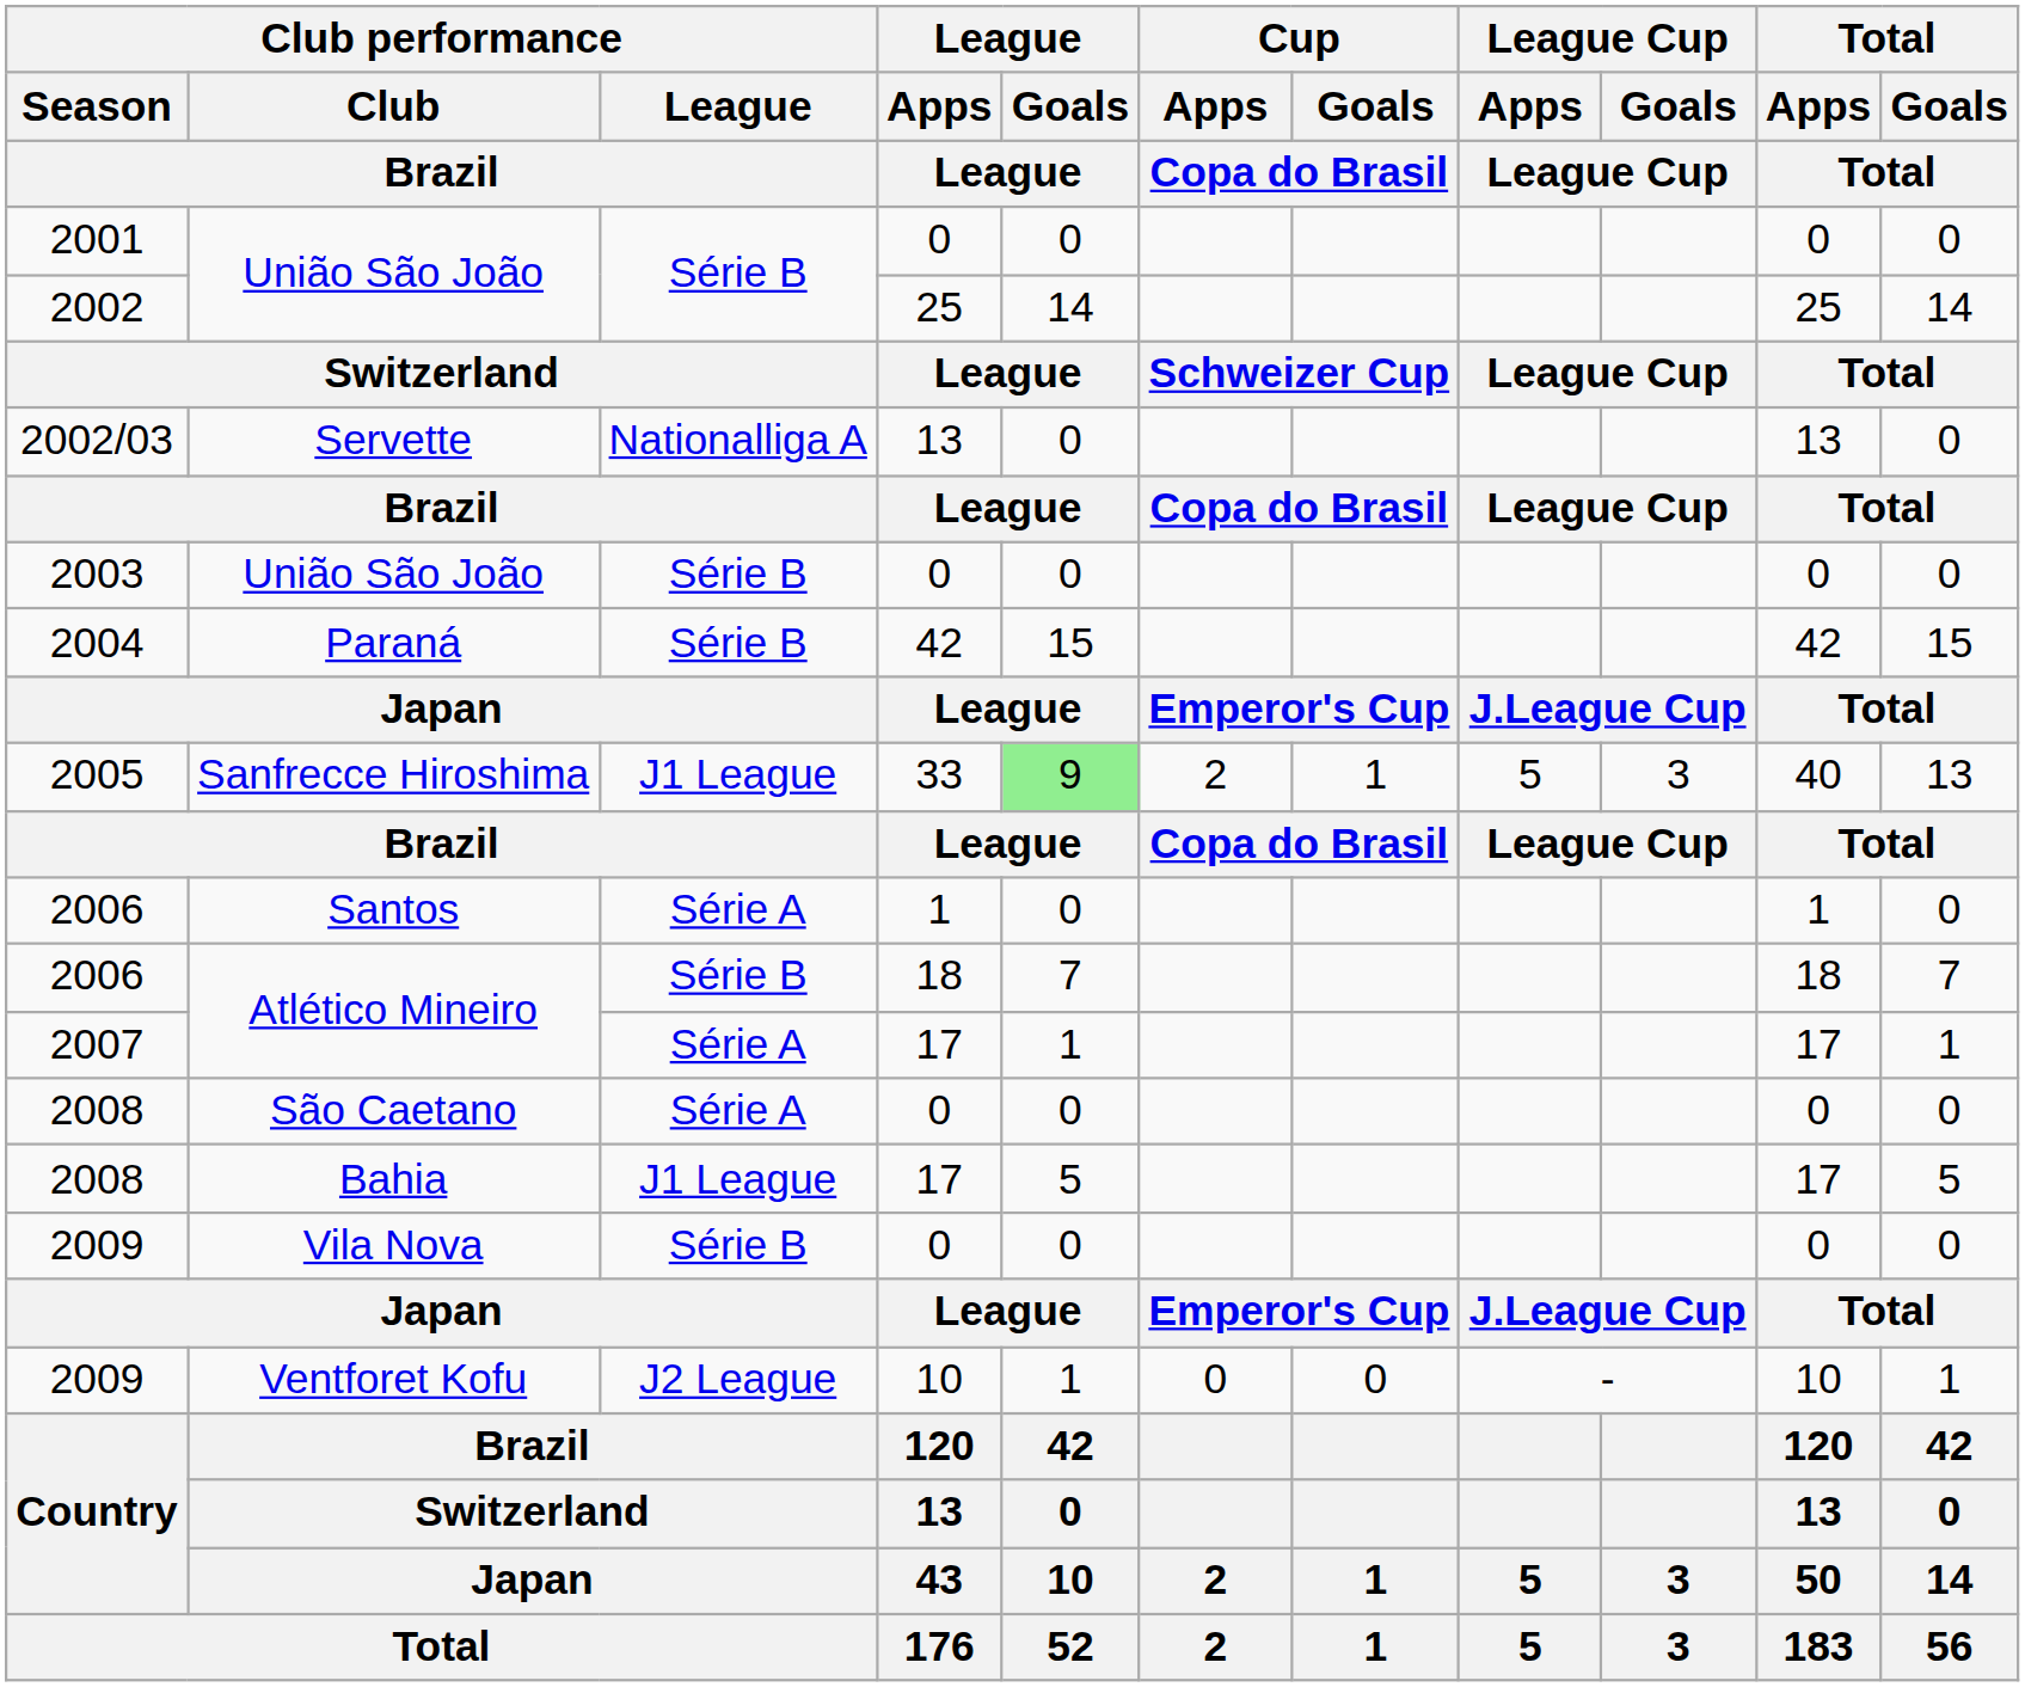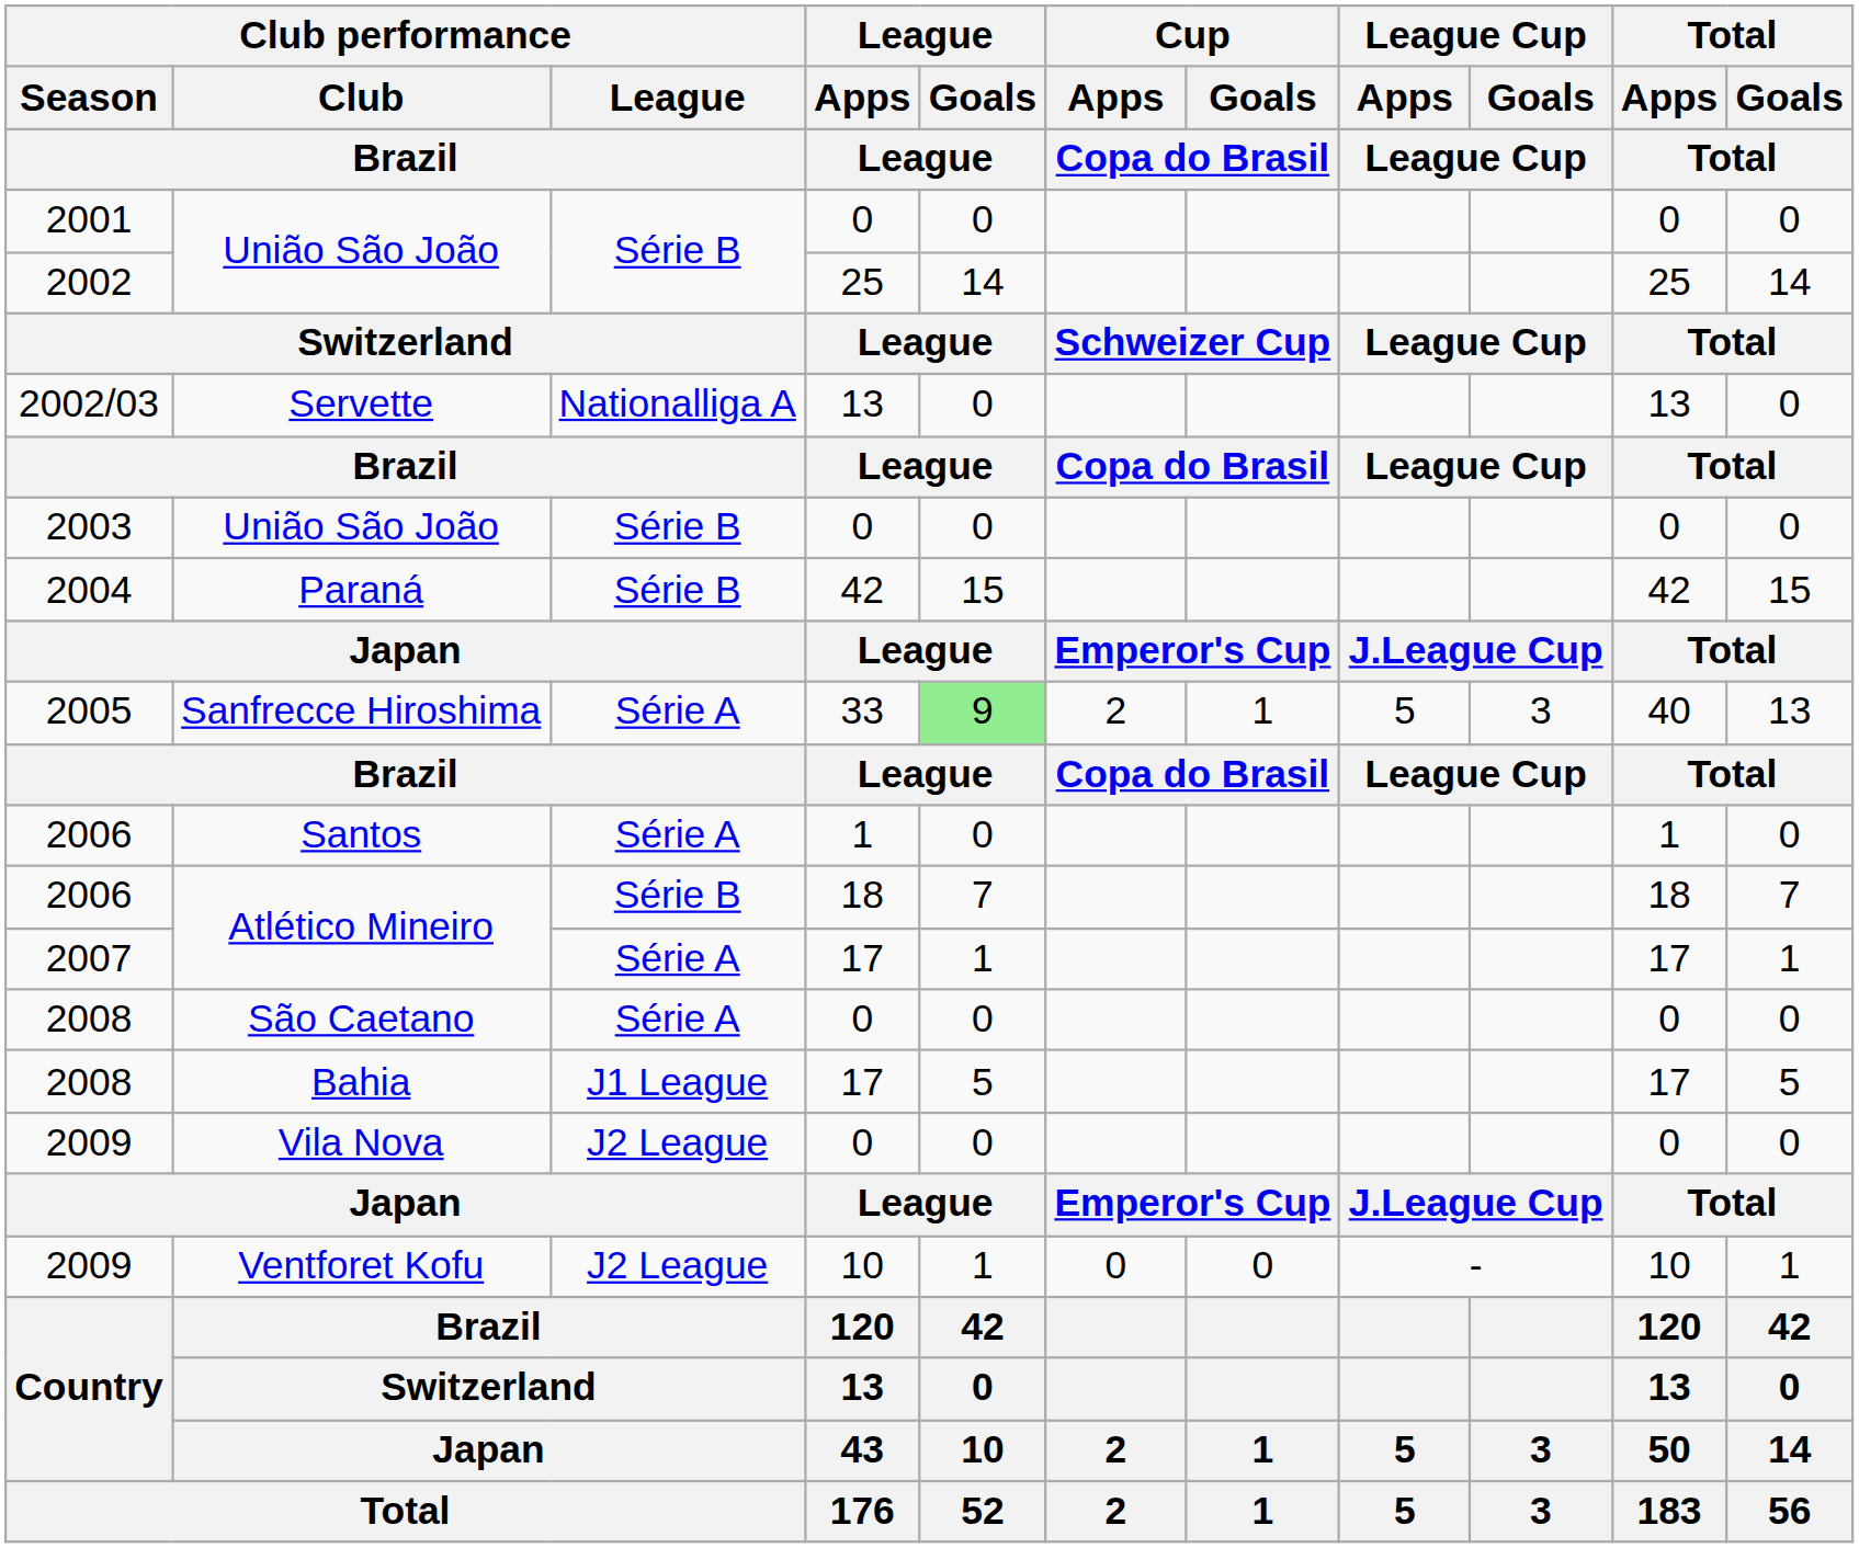 <table class="wikitable" style="text-align:center;">
 <tr>
 <th colspan=3>Club performance</th>
 <th colspan=2>League</th>
 <th colspan=2>Cup</th>
 <th colspan=2>League Cup</th>
 <th colspan=2>Total</th>
 </tr>
 <tr>
 <th>Season</th>
 <th>Club</th>
 <th>League</th>
 <th>Apps</th>
 <th>Goals</th>
 <th>Apps</th>
 <th>Goals</th>
 <th>Apps</th>
 <th>Goals</th>
 <th>Apps</th>
 <th>Goals</th>
 </tr>
 <tr>
 <th colspan=3>Brazil</th>
 <th colspan=2>League</th>
 <th colspan=2><a href='#'>Copa do Brasil</a></th>
 <th colspan=2>League Cup</th>
 <th colspan=2>Total</th>
 </tr>
 <tr>
 <td>2001</td>
 <td rowspan="2"><a href='#'>União São João</a></td>
 <td rowspan="2"><a href='#'>Série B</a></td>
 <td>0</td>
 <td>0</td>
 <td></td>
 <td></td>
 <td></td>
 <td></td>
 <td>0</td>
 <td>0</td>
 </tr>
 <tr>
 <td>2002</td>
 <td>25</td>
 <td>14</td>
 <td></td>
 <td></td>
 <td></td>
 <td></td>
 <td>25</td>
 <td>14</td>
 </tr>
 <tr>
 <th colspan=3>Switzerland</th>
 <th colspan=2>League</th>
 <th colspan=2><a href='#'>Schweizer Cup</a></th>
 <th colspan=2>League Cup</th>
 <th colspan=2>Total</th>
 </tr>
 <tr>
 <td>2002/03</td>
 <td><a href='#'>Servette</a></td>
 <td><a href='#'>Nationalliga A</a></td>
 <td>13</td>
 <td>0</td>
 <td></td>
 <td></td>
 <td></td>
 <td></td>
 <td>13</td>
 <td>0</td>
 </tr>
 <tr>
 <th colspan=3>Brazil</th>
 <th colspan=2>League</th>
 <th colspan=2><a href='#'>Copa do Brasil</a></th>
 <th colspan=2>League Cup</th>
 <th colspan=2>Total</th>
 </tr>
 <tr>
 <td>2003</td>
 <td><a href='#'>União São João</a></td>
 <td><a href='#'>Série B</a></td>
 <td>0</td>
 <td>0</td>
 <td></td>
 <td></td>
 <td></td>
 <td></td>
 <td>0</td>
 <td>0</td>
 </tr>
 <tr>
 <td>2004</td>
 <td><a href='#'>Paraná</a></td>
 <td><a href='#'>Série B</a></td>
 <td>42</td>
 <td>15</td>
 <td></td>
 <td></td>
 <td></td>
 <td></td>
 <td>42</td>
 <td>15</td>
 </tr>
 <tr>
 <th colspan=3>Japan</th>
 <th colspan=2>League</th>
 <th colspan=2><a href='#'>Emperor's Cup</a></th>
 <th colspan=2><a href='#'>J.League Cup</a></th>
 <th colspan=2>Total</th>
 </tr>
 <tr>
 <td>2005</td>
 <td><a href='#'>Sanfrecce Hiroshima</a></td>
-<td><a href='#'>J1 League</a></td>
+<td><a href='#'>Série A</a></td>
 <td>33</td>
 <td style="background: lightgreen;">9</td>
 <td>2</td>
 <td>1</td>
 <td>5</td>
 <td>3</td>
 <td>40</td>
 <td>13</td>
 </tr>
 <tr>
 <th colspan=3>Brazil</th>
 <th colspan=2>League</th>
 <th colspan=2><a href='#'>Copa do Brasil</a></th>
 <th colspan=2>League Cup</th>
 <th colspan=2>Total</th>
 </tr>
 <tr>
 <td>2006</td>
 <td><a href='#'>Santos</a></td>
 <td><a href='#'>Série A</a></td>
 <td>1</td>
 <td>0</td>
 <td></td>
 <td></td>
 <td></td>
 <td></td>
 <td>1</td>
 <td>0</td>
 </tr>
 <tr>
 <td>2006</td>
 <td rowspan="2"><a href='#'>Atlético Mineiro</a></td>
 <td><a href='#'>Série B</a></td>
 <td>18</td>
 <td>7</td>
 <td></td>
 <td></td>
 <td></td>
 <td></td>
 <td>18</td>
 <td>7</td>
 </tr>
 <tr>
 <td>2007</td>
 <td><a href='#'>Série A</a></td>
 <td>17</td>
 <td>1</td>
 <td></td>
 <td></td>
 <td></td>
 <td></td>
 <td>17</td>
 <td>1</td>
 </tr>
 <tr>
 <td>2008</td>
 <td><a href='#'>São Caetano</a></td>
 <td><a href='#'>Série A</a></td>
 <td>0</td>
 <td>0</td>
 <td></td>
 <td></td>
 <td></td>
 <td></td>
 <td>0</td>
 <td>0</td>
 </tr>
 <tr>
 <td>2008</td>
 <td><a href='#'>Bahia</a></td>
 <td><a href='#'>J1 League</a></td>
 <td>17</td>
 <td>5</td>
 <td></td>
 <td></td>
 <td></td>
 <td></td>
 <td>17</td>
 <td>5</td>
 </tr>
 <tr>
 <td>2009</td>
 <td><a href='#'>Vila Nova</a></td>
-<td><a href='#'>Série B</a></td>
+<td><a href='#'>J2 League</a></td>
 <td>0</td>
 <td>0</td>
 <td></td>
 <td></td>
 <td></td>
 <td></td>
 <td>0</td>
 <td>0</td>
 </tr>
 <tr>
 <th colspan=3>Japan</th>
 <th colspan=2>League</th>
 <th colspan=2><a href='#'>Emperor's Cup</a></th>
 <th colspan=2><a href='#'>J.League Cup</a></th>
 <th colspan=2>Total</th>
 </tr>
 <tr>
 <td>2009</td>
 <td><a href='#'>Ventforet Kofu</a></td>
 <td><a href='#'>J2 League</a></td>
 <td>10</td>
 <td>1</td>
 <td>0</td>
 <td>0</td>
 <td colspan="2">-</td>
 <td>10</td>
 <td>1</td>
 </tr>
 <tr>
 <th rowspan=3>Country</th>
 <th colspan=2>Brazil</th>
 <th>120</th>
 <th>42</th>
 <th></th>
 <th></th>
 <th></th>
 <th></th>
 <th>120</th>
 <th>42</th>
 </tr>
 <tr>
 <th colspan=2>Switzerland</th>
 <th>13</th>
 <th>0</th>
 <th></th>
 <th></th>
 <th></th>
 <th></th>
 <th>13</th>
 <th>0</th>
 </tr>
 <tr>
 <th colspan=2>Japan</th>
 <th>43</th>
 <th>10</th>
 <th>2</th>
 <th>1</th>
 <th>5</th>
 <th>3</th>
 <th>50</th>
 <th>14</th>
 </tr>
 <tr>
 <th colspan=3>Total</th>
 <th>176</th>
 <th>52</th>
 <th>2</th>
 <th>1</th>
 <th>5</th>
 <th>3</th>
 <th>183</th>
 <th>56</th>
 </tr>
 </table>
